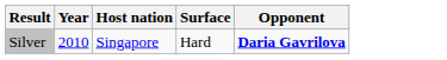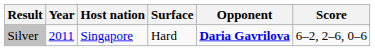 <table class="sortable wikitable">
 <tr>
 <th>Result</th>
 <th>Year</th>
 <th>Host nation</th>
 <th>Surface</th>
 <th>Opponent</th>
+<th>Score</th>
 </tr>
 <tr>
 <td style="background:silver;">Silver</td>
-<td><a href='#'>2010</a></td>
+<td><a href='#'>2011</a></td>
 <td><a href='#'>Singapore</a></td>
 <td>Hard</td>
 <td><strong> <a href='#'>Daria Gavrilova</a></strong></td>
+<td>6–2, 2–6, 0–6</td>
 </tr>
 </table>
